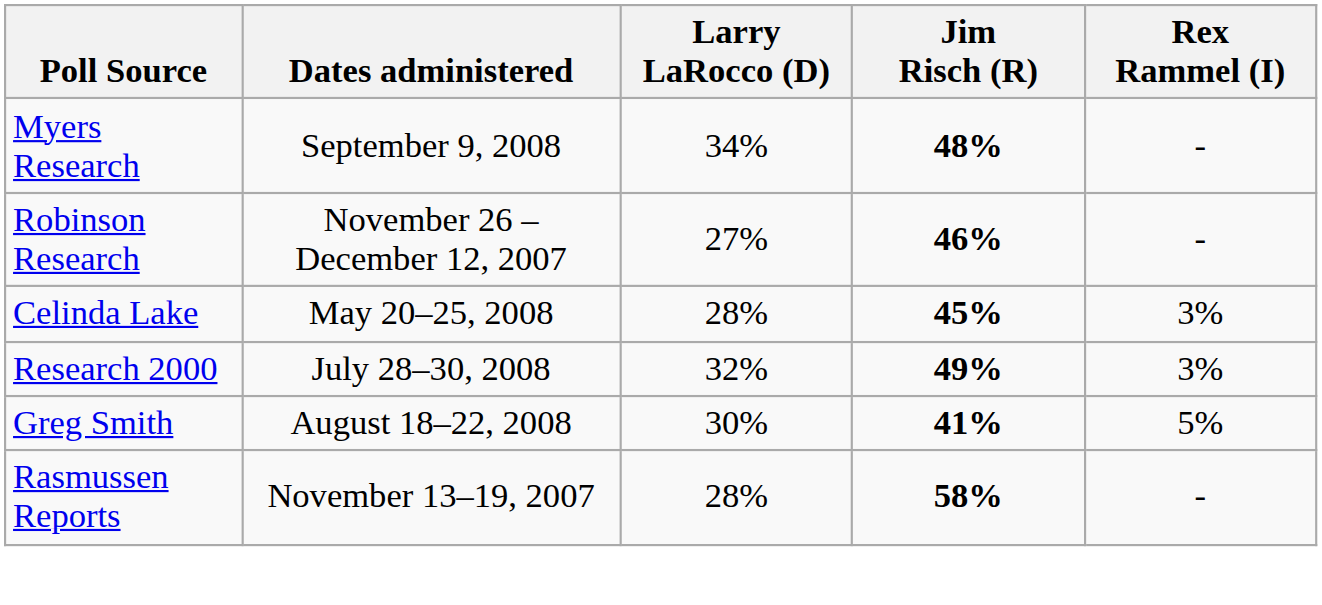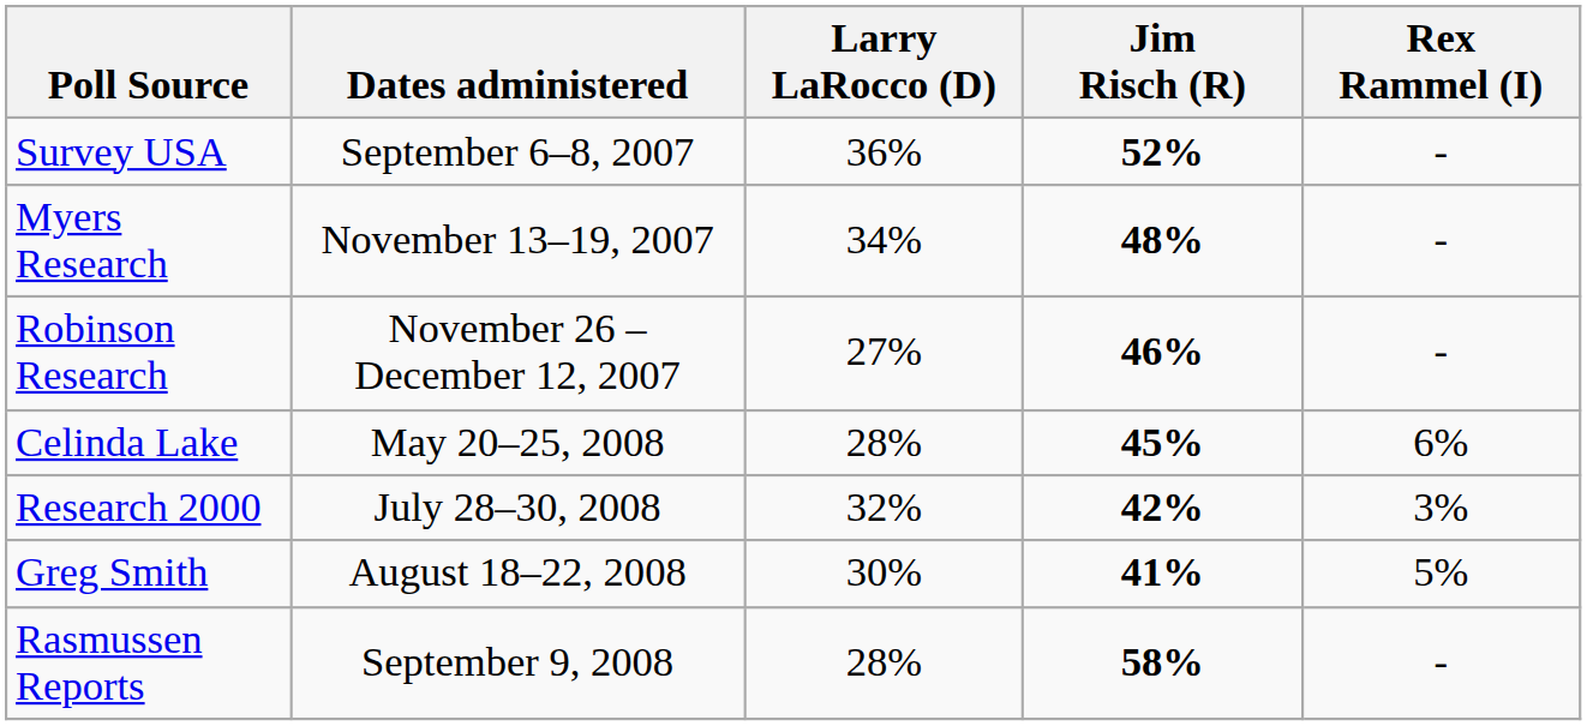 <table class="wikitable" style="text-align:center">
 <tr valign=bottom>
 <th>Poll Source</th>
 <th>Dates administered</th>
 <th style="width:100px;">Larry<br>LaRocco (D)</th>
 <th style="width:100px;">Jim<br>Risch (R)</th>
 <th style="width:100px;">Rex<br>Rammel (I)</th>
 </tr>
 <tr>
+<td align=left><a href='#'>Survey USA</a></td>
+<td>September 6–8, 2007</td>
+<td>36%</td>
+<td><strong>52%</strong></td>
+<td>-</td>
+</tr>
+<tr>
 <td align=left><a href='#'>Myers Research</a></td>
-<td>September 9, 2008</td>
+<td>November 13–19, 2007</td>
 <td>34%</td>
 <td><strong>48%</strong></td>
 <td>-</td>
 </tr>
 <tr>
 <td align=left><a href='#'>Robinson Research</a></td>
 <td>November 26 – December 12, 2007</td>
 <td>27%</td>
 <td><strong>46%</strong></td>
 <td>-</td>
 </tr>
 <tr>
 <td align=left><a href='#'>Celinda Lake</a></td>
 <td>May 20–25, 2008</td>
 <td>28%</td>
 <td><strong>45%</strong></td>
-<td>3%</td>
+<td>6%</td>
 </tr>
 <tr>
 <td align=left><a href='#'>Research 2000</a></td>
 <td>July 28–30, 2008</td>
 <td>32%</td>
-<td><strong>49%</strong></td>
+<td><strong>42%</strong></td>
 <td>3%</td>
 </tr>
 <tr>
 <td align=left><a href='#'>Greg Smith</a></td>
 <td>August 18–22, 2008</td>
 <td>30%</td>
 <td><strong>41%</strong></td>
 <td>5%</td>
 </tr>
 <tr>
 <td align=left><a href='#'>Rasmussen Reports</a></td>
-<td>November 13–19, 2007</td>
+<td>September 9, 2008</td>
 <td>28%</td>
 <td><strong>58%</strong></td>
 <td>-</td>
 </tr>
 </table>
